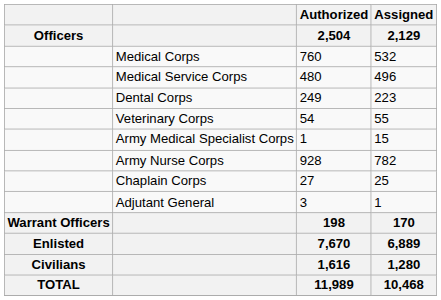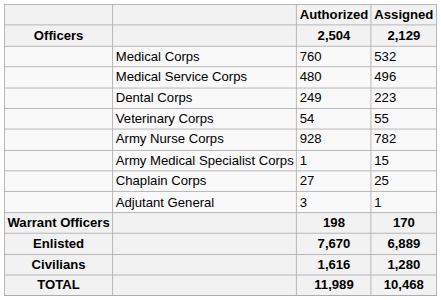 <table class="wikitable">
 <tr>
 <th></th>
 <th></th>
 <th>Authorized</th>
 <th>Assigned</th>
 </tr>
 <tr>
 <th>Officers</th>
 <th></th>
 <th>2,504</th>
 <th>2,129</th>
 </tr>
 <tr>
 <td></td>
 <td>Medical Corps</td>
 <td>760</td>
 <td>532</td>
 </tr>
 <tr>
 <td></td>
 <td>Medical Service Corps</td>
 <td>480</td>
 <td>496</td>
 </tr>
 <tr>
 <td></td>
 <td>Dental Corps</td>
 <td>249</td>
 <td>223</td>
 </tr>
 <tr>
 <td></td>
 <td>Veterinary Corps</td>
 <td>54</td>
 <td>55</td>
 </tr>
 <tr>
 <td></td>
+<td>Army Nurse Corps</td>
+<td>928</td>
+<td>782</td>
+</tr>
+<tr>
+<td></td>
 <td>Army Medical Specialist Corps</td>
 <td>1</td>
 <td>15</td>
-</tr>
-<tr>
-<td></td>
-<td>Army Nurse Corps</td>
-<td>928</td>
-<td>782</td>
 </tr>
 <tr>
 <td></td>
 <td>Chaplain Corps</td>
 <td>27</td>
 <td>25</td>
 </tr>
 <tr>
 <td></td>
 <td>Adjutant General</td>
 <td>3</td>
 <td>1</td>
 </tr>
 <tr>
 <th>Warrant Officers</th>
 <th></th>
 <th>198</th>
 <th>170</th>
 </tr>
 <tr>
 <th>Enlisted</th>
 <th></th>
 <th>7,670</th>
 <th>6,889</th>
 </tr>
 <tr>
 <th>Civilians</th>
 <th></th>
 <th>1,616</th>
 <th>1,280</th>
 </tr>
 <tr>
 <th>TOTAL</th>
 <th></th>
 <th>11,989</th>
 <th>10,468</th>
 </tr>
 <tr>
 </tr>
 </table>
